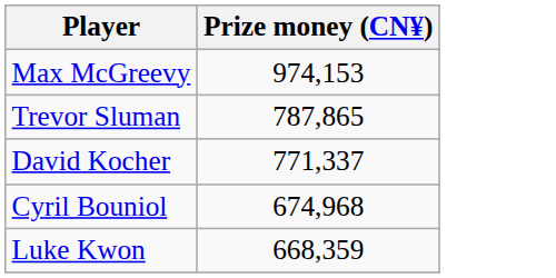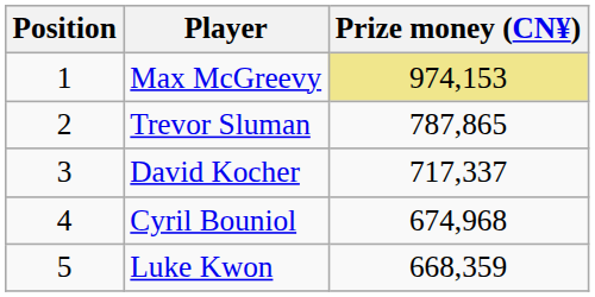 <table class=wikitable>
 <tr>
+<th>Position</th>
 <th>Player</th>
 <th>Prize money (<a href='#'>CN¥</a>)</th>
 </tr>
 <tr>
+<td align=center>1</td>
 <td> <a href='#'>Max McGreevy</a></td>
-<td align=center>974,153</td>
+<td align=center style="background: khaki;">974,153</td>
 </tr>
 <tr>
+<td align=center>2</td>
 <td> <a href='#'>Trevor Sluman</a></td>
 <td align=center>787,865</td>
 </tr>
 <tr>
+<td align=center>3</td>
 <td> <a href='#'>David Kocher</a></td>
-<td align=center>771,337</td>
+<td align=center>717,337</td>
 </tr>
 <tr>
+<td align=center>4</td>
 <td> <a href='#'>Cyril Bouniol</a></td>
 <td align=center>674,968</td>
 </tr>
 <tr>
+<td align=center>5</td>
 <td> <a href='#'>Luke Kwon</a></td>
 <td align=center>668,359</td>
 </tr>
 </table>
